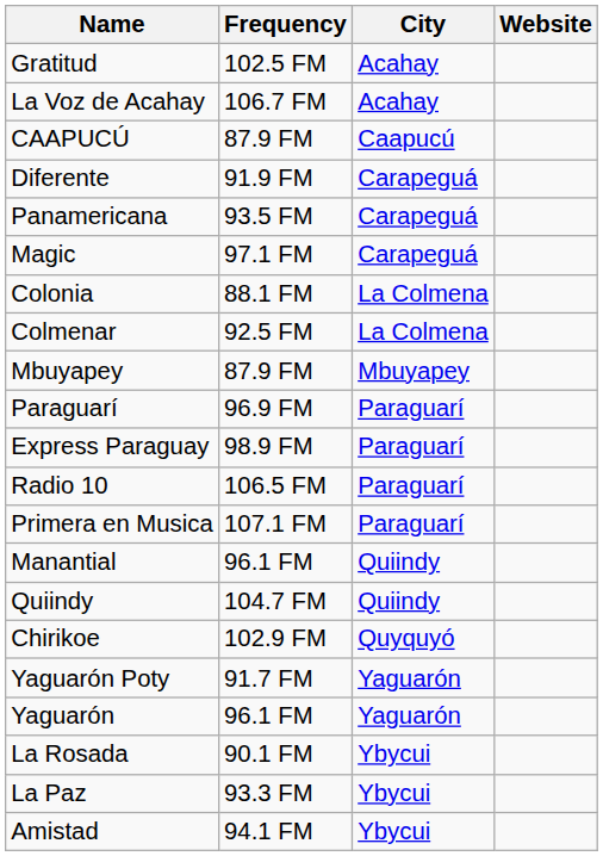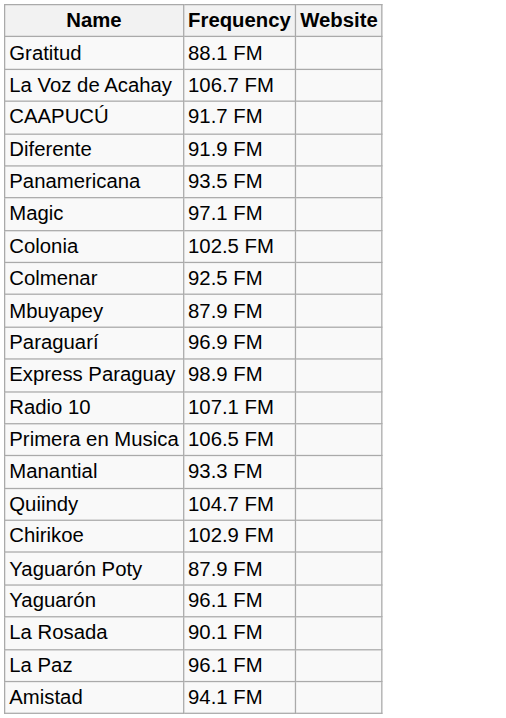 <table class="wikitable sortable">
 <tr>
 <th>Name</th>
 <th>Frequency</th>
-<th>City</th>
 <th>Website</th>
 </tr>
 <tr>
 <td>Gratitud</td>
-<td>102.5 FM</td>
-<td><a href='#'>Acahay</a></td>
+<td>88.1 FM</td>
 <td></td>
 </tr>
 <tr>
 <td>La Voz de Acahay</td>
 <td>106.7 FM</td>
-<td><a href='#'>Acahay</a></td>
 <td></td>
 </tr>
 <tr>
 <td>CAAPUCÚ</td>
-<td>87.9 FM</td>
-<td><a href='#'>Caapucú</a></td>
+<td>91.7 FM</td>
 <td></td>
 </tr>
 <tr>
 <td>Diferente</td>
 <td>91.9 FM</td>
-<td><a href='#'>Carapeguá</a></td>
 <td></td>
 </tr>
 <tr>
 <td>Panamericana</td>
 <td>93.5 FM</td>
-<td><a href='#'>Carapeguá</a></td>
 <td></td>
 </tr>
 <tr>
 <td>Magic</td>
 <td>97.1 FM</td>
-<td><a href='#'>Carapeguá</a></td>
 <td></td>
 </tr>
 <tr>
 <td>Colonia</td>
-<td>88.1 FM</td>
-<td><a href='#'>La Colmena</a></td>
+<td>102.5 FM</td>
 <td></td>
 </tr>
 <tr>
 <td>Colmenar</td>
 <td>92.5 FM</td>
-<td><a href='#'>La Colmena</a></td>
 <td></td>
 </tr>
 <tr>
 <td>Mbuyapey</td>
 <td>87.9 FM</td>
-<td><a href='#'>Mbuyapey</a></td>
 <td></td>
 </tr>
 <tr>
 <td>Paraguarí</td>
 <td>96.9 FM</td>
-<td><a href='#'>Paraguarí</a></td>
 <td></td>
 </tr>
 <tr>
 <td>Express Paraguay</td>
 <td>98.9 FM</td>
-<td><a href='#'>Paraguarí</a></td>
 <td></td>
 </tr>
 <tr>
 <td>Radio 10</td>
-<td>106.5 FM</td>
-<td><a href='#'>Paraguarí</a></td>
+<td>107.1 FM</td>
 <td></td>
 </tr>
 <tr>
 <td>Primera en Musica</td>
-<td>107.1 FM</td>
-<td><a href='#'>Paraguarí</a></td>
+<td>106.5 FM</td>
 <td></td>
 </tr>
 <tr>
 <td>Manantial</td>
-<td>96.1 FM</td>
-<td><a href='#'>Quiindy</a></td>
+<td>93.3 FM</td>
 <td></td>
 </tr>
 <tr>
 <td>Quiindy</td>
 <td>104.7 FM</td>
-<td><a href='#'>Quiindy</a></td>
 <td></td>
 </tr>
 <tr>
 <td>Chirikoe</td>
 <td>102.9 FM</td>
-<td><a href='#'>Quyquyó</a></td>
 <td></td>
 </tr>
 <tr>
 <td>Yaguarón Poty</td>
-<td>91.7 FM</td>
-<td><a href='#'>Yaguarón</a></td>
+<td>87.9 FM</td>
 <td></td>
 </tr>
 <tr>
 <td>Yaguarón</td>
 <td>96.1 FM</td>
-<td><a href='#'>Yaguarón</a></td>
 <td></td>
 </tr>
 <tr>
 <td>La Rosada</td>
 <td>90.1 FM</td>
-<td><a href='#'>Ybycui</a></td>
 <td></td>
 </tr>
 <tr>
 <td>La Paz</td>
-<td>93.3 FM</td>
-<td><a href='#'>Ybycui</a></td>
+<td>96.1 FM</td>
 <td></td>
 </tr>
 <tr>
 <td>Amistad</td>
 <td>94.1 FM</td>
-<td><a href='#'>Ybycui</a></td>
 <td></td>
 </tr>
 </table>
